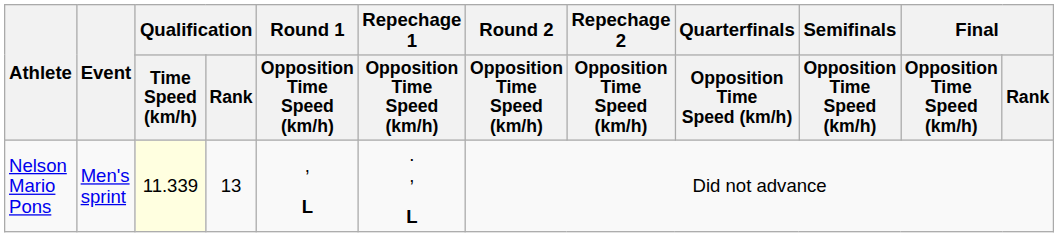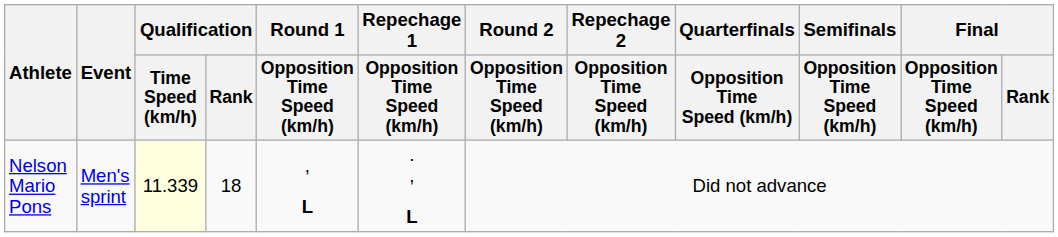 <table class="wikitable" style="font-size:90%">
 <tr>
 <th rowspan=2>Athlete</th>
 <th rowspan=2>Event</th>
 <th colspan=2>Qualification</th>
 <th>Round 1</th>
 <th>Repechage 1</th>
 <th>Round 2</th>
 <th>Repechage 2</th>
 <th>Quarterfinals</th>
 <th>Semifinals</th>
 <th colspan=2>Final</th>
 </tr>
 <tr style="font-size:95%">
 <th>Time<br>Speed (km/h)</th>
 <th>Rank</th>
 <th>Opposition<br>Time<br>Speed (km/h)</th>
 <th>Opposition<br>Time<br>Speed (km/h)</th>
 <th>Opposition<br>Time<br>Speed (km/h)</th>
 <th>Opposition<br>Time<br>Speed (km/h)</th>
 <th>Opposition<br>Time<br>Speed (km/h)</th>
 <th>Opposition<br>Time<br>Speed (km/h)</th>
 <th>Opposition<br>Time<br>Speed (km/h)</th>
 <th>Rank</th>
 </tr>
 <tr align=center>
 <td align=left><a href='#'>Nelson Mario Pons</a></td>
 <td align=left><a href='#'>Men's sprint</a></td>
 <td style="background: lightyellow;">11.339</td>
-<td>13</td>
+<td>18</td>
 <td>,<br><br><strong>L</strong></td>
 <td>.<br>,<br><br><strong>L</strong></td>
 <td colspan=6>Did not advance</td>
 </tr>
 </table>
